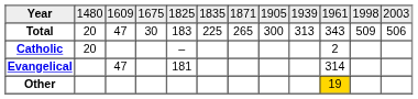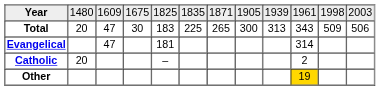 <table border="1" cellpadding="2" cellspacing="0" width="500">
 <tr bgcolor="#eeeeee" align="center">
 <td><strong>Year</strong></td>
 <td>1480</td>
 <td>1609</td>
 <td>1675</td>
 <td>1825</td>
 <td>1835</td>
 <td>1871</td>
 <td>1905</td>
 <td>1939</td>
 <td>1961</td>
 <td>1998</td>
 <td>2003</td>
 </tr>
 <tr align="center">
 <td><strong>Total</strong></td>
 <td>20</td>
 <td>47</td>
 <td>30</td>
 <td>183</td>
 <td>225</td>
 <td>265</td>
 <td>300</td>
 <td>313</td>
 <td>343</td>
 <td>509</td>
 <td>506</td>
 </tr>
 <tr align="center">
+<td><strong><a href='#'>Evangelical</a></strong></td>
+<td> </td>
+<td>47</td>
+<td> </td>
+<td>181</td>
+<td> </td>
+<td> </td>
+<td> </td>
+<td> </td>
+<td>314</td>
+<td> </td>
+<td> </td>
+</tr>
+<tr align="center">
 <td><strong><a href='#'>Catholic</a></strong></td>
 <td>20</td>
 <td> </td>
 <td> </td>
 <td>–</td>
 <td> </td>
 <td> </td>
 <td> </td>
 <td> </td>
 <td>2</td>
-<td> </td>
-<td> </td>
-</tr>
-<tr align="center">
-<td><strong><a href='#'>Evangelical</a></strong></td>
-<td> </td>
-<td>47</td>
-<td> </td>
-<td>181</td>
-<td> </td>
-<td> </td>
-<td> </td>
-<td> </td>
-<td>314</td>
 <td> </td>
 <td> </td>
 </tr>
 <tr align="center">
 <td><strong>Other</strong></td>
 <td> </td>
 <td> </td>
 <td> </td>
 <td> </td>
 <td> </td>
 <td> </td>
 <td> </td>
 <td> </td>
 <td style="background: gold;">19</td>
 <td> </td>
 <td> </td>
 </tr>
 </table>
